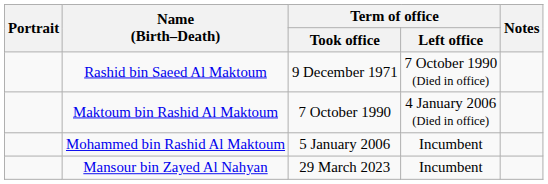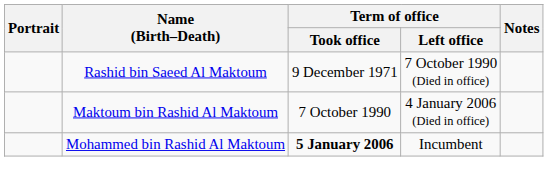 <table class="wikitable" style="text-align:center">
 <tr>
 <th rowspan="2">Portrait</th>
 <th rowspan="2">Name<br>(Birth–Death)</th>
 <th colspan="2">Term of office</th>
 <th rowspan="2">Notes</th>
 </tr>
 <tr>
 <th>Took office</th>
 <th>Left office</th>
 </tr>
 <tr>
 <td></td>
 <td><a href='#'>Rashid bin Saeed Al Maktoum</a><br></td>
 <td>9 December 1971</td>
 <td>7 October 1990<br><small>(Died in office)</small></td>
 <td></td>
 </tr>
 <tr>
 <td></td>
 <td><a href='#'>Maktoum bin Rashid Al Maktoum</a><br></td>
 <td>7 October 1990</td>
 <td>4 January 2006<br><small>(Died in office)</small></td>
 <td></td>
 </tr>
 <tr>
 <td></td>
 <td><a href='#'>Mohammed bin Rashid Al Maktoum</a><br></td>
-<td>5 January 2006</td>
-<td>Incumbent</td>
-<td></td>
-</tr>
-<tr>
-<td></td>
-<td><a href='#'>Mansour bin Zayed Al Nahyan</a><br></td>
-<td>29 March 2023</td>
+<td><strong>5 January 2006</strong></td>
 <td>Incumbent</td>
 <td></td>
 </tr>
 </table>
